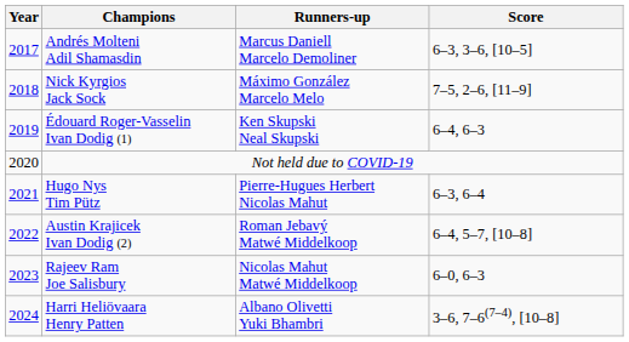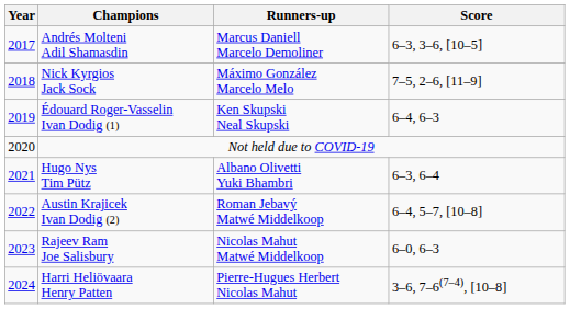 <table class="wikitable">
 <tr>
 <th>Year</th>
 <th width="200">Champions</th>
 <th width="200">Runners-up</th>
 <th width="200">Score</th>
 </tr>
 <tr>
 <td><a href='#'>2017</a></td>
 <td> <a href='#'>Andrés Molteni</a><br> <a href='#'>Adil Shamasdin</a></td>
 <td> <a href='#'>Marcus Daniell</a><br> <a href='#'>Marcelo Demoliner</a></td>
 <td>6–3, 3–6, [10–5]</td>
 </tr>
 <tr>
 <td><a href='#'>2018</a></td>
 <td> <a href='#'>Nick Kyrgios</a><br> <a href='#'>Jack Sock</a></td>
 <td> <a href='#'>Máximo González</a><br> <a href='#'>Marcelo Melo</a></td>
 <td>7–5, 2–6, [11–9]</td>
 </tr>
 <tr>
 <td><a href='#'>2019</a></td>
 <td> <a href='#'>Édouard Roger-Vasselin</a><br> <a href='#'>Ivan Dodig</a> <small>(1)</small></td>
 <td> <a href='#'>Ken Skupski</a><br> <a href='#'>Neal Skupski</a></td>
 <td>6–4, 6–3</td>
 </tr>
 <tr>
 <td style=background:>2020</td>
 <td colspan=3 align=center style=background:><em>Not held due to <a href='#'>COVID-19</a></em></td>
 </tr>
 <tr>
 <td><a href='#'>2021</a></td>
 <td> <a href='#'>Hugo Nys</a><br> <a href='#'>Tim Pütz</a></td>
-<td> <a href='#'>Pierre-Hugues Herbert</a><br> <a href='#'>Nicolas Mahut</a></td>
+<td> <a href='#'>Albano Olivetti</a><br> <a href='#'>Yuki Bhambri</a></td>
 <td>6–3, 6–4</td>
 </tr>
 <tr>
 <td><a href='#'>2022</a></td>
 <td> <a href='#'>Austin Krajicek</a><br> <a href='#'>Ivan Dodig</a> <small>(2)</small></td>
 <td> <a href='#'>Roman Jebavý</a><br> <a href='#'>Matwé Middelkoop</a></td>
 <td>6–4, 5–7, [10–8]</td>
 </tr>
 <tr>
 <td><a href='#'>2023</a></td>
 <td> <a href='#'>Rajeev Ram</a><br> <a href='#'>Joe Salisbury</a></td>
 <td> <a href='#'>Nicolas Mahut</a><br> <a href='#'>Matwé Middelkoop</a></td>
 <td>6–0, 6–3</td>
 </tr>
 <tr>
 <td><a href='#'>2024</a></td>
 <td> <a href='#'>Harri Heliövaara</a><br> <a href='#'>Henry Patten</a></td>
-<td> <a href='#'>Albano Olivetti</a><br> <a href='#'>Yuki Bhambri</a></td>
+<td> <a href='#'>Pierre-Hugues Herbert</a><br> <a href='#'>Nicolas Mahut</a></td>
 <td>3–6, 7–6<sup>(7–4)</sup>, [10–8]</td>
 </tr>
 </table>
